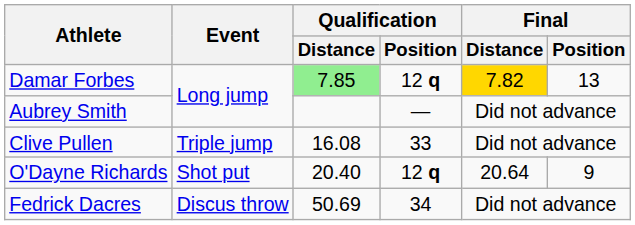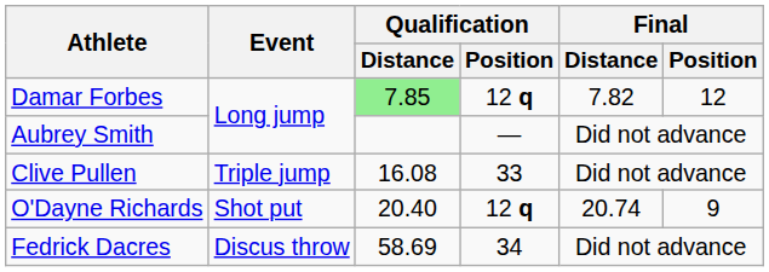 <table class=wikitable style="font-size:90%">
 <tr>
 <th rowspan="2">Athlete</th>
 <th rowspan="2">Event</th>
 <th colspan="2">Qualification</th>
 <th colspan="2">Final</th>
 </tr>
 <tr style="font-size:95%">
 <th>Distance</th>
 <th>Position</th>
 <th>Distance</th>
 <th>Position</th>
 </tr>
 <tr align=center>
 <td align=left><a href='#'>Damar Forbes</a></td>
 <td rowspan=2 align=left><a href='#'>Long jump</a></td>
 <td style="background: lightgreen;">7.85</td>
 <td>12 <strong>q</strong></td>
-<td style="background: gold;">7.82</td>
-<td>13</td>
+<td>7.82</td>
+<td>12</td>
 </tr>
 <tr align=center>
 <td align=left><a href='#'>Aubrey Smith</a></td>
 <td></td>
 <td>—</td>
 <td colspan=2>Did not advance</td>
 </tr>
 <tr align=center>
 <td align=left><a href='#'>Clive Pullen</a></td>
 <td align=left><a href='#'>Triple jump</a></td>
 <td>16.08</td>
 <td>33</td>
 <td colspan=2>Did not advance</td>
 </tr>
 <tr align=center>
 <td align=left><a href='#'>O'Dayne Richards</a></td>
 <td align=left><a href='#'>Shot put</a></td>
 <td>20.40</td>
 <td>12 <strong>q</strong></td>
-<td>20.64</td>
+<td>20.74</td>
 <td>9</td>
 </tr>
 <tr align=center>
 <td align=left><a href='#'>Fedrick Dacres</a></td>
 <td align=left><a href='#'>Discus throw</a></td>
-<td>50.69</td>
+<td>58.69</td>
 <td>34</td>
 <td colspan=2>Did not advance</td>
 </tr>
 </table>
